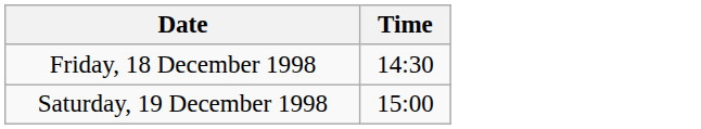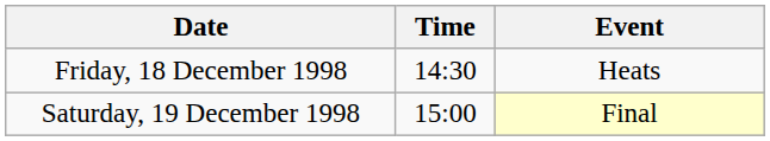 <table class = "wikitable" style="text-align:center;">
 <tr>
 <th width=220>Date</th>
 <th width=50>Time</th>
+<th width=150>Event</th>
 </tr>
 <tr>
 <td>Friday, 18 December 1998</td>
 <td>14:30</td>
+<td>Heats</td>
 </tr>
 <tr>
 <td>Saturday, 19 December 1998</td>
 <td>15:00</td>
+<td bgcolor=ffffcc>Final</td>
 </tr>
 </table>
